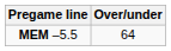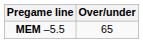 <table class="wikitable">
 <tr align="center">
 <th style=>Pregame line</th>
 <th style=>Over/under</th>
 </tr>
 <tr align="center">
 <td><strong>MEM</strong> –5.5</td>
-<td>64</td>
+<td>65</td>
 </tr>
 </table>
